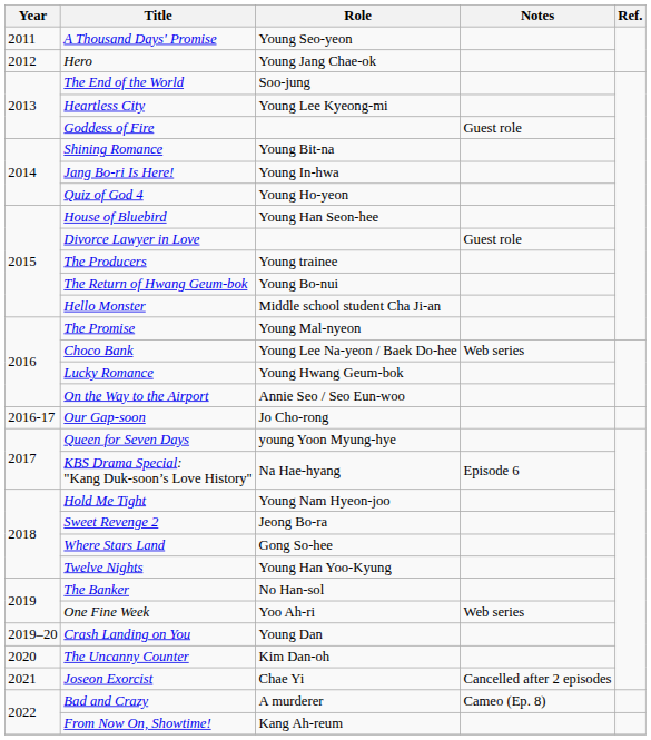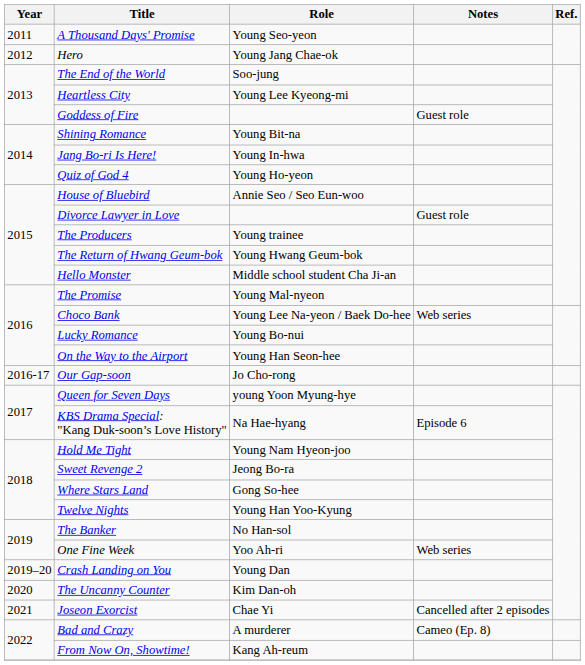 <table class="wikitable sortable">
 <tr>
 <th>Year</th>
 <th>Title</th>
 <th>Role</th>
 <th class="unsortable">Notes</th>
 <th class="unsortable">Ref.</th>
 </tr>
 <tr>
 <td>2011</td>
 <td><em><a href='#'>A Thousand Days' Promise</a></em></td>
 <td>Young Seo-yeon</td>
 <td></td>
 <td rowspan="2"></td>
 </tr>
 <tr>
 <td>2012</td>
 <td><em>Hero</em></td>
 <td>Young Jang Chae-ok</td>
 <td></td>
 </tr>
 <tr>
 <td rowspan="3">2013</td>
 <td><em><a href='#'>The End of the World</a></em></td>
 <td>Soo-jung</td>
 <td></td>
 <td rowspan=12></td>
 </tr>
 <tr>
 <td><em><a href='#'>Heartless City</a></em></td>
 <td>Young Lee Kyeong-mi</td>
 <td></td>
 </tr>
 <tr>
 <td><em><a href='#'>Goddess of Fire</a></em></td>
 <td></td>
 <td>Guest role</td>
 </tr>
 <tr>
 <td rowspan="3">2014</td>
 <td><em><a href='#'>Shining Romance</a></em></td>
 <td>Young Bit-na</td>
 <td></td>
 </tr>
 <tr>
 <td><em><a href='#'>Jang Bo-ri Is Here!</a></em></td>
 <td>Young In-hwa</td>
 <td></td>
 </tr>
 <tr>
 <td><em><a href='#'>Quiz of God 4</a></em></td>
 <td>Young Ho-yeon</td>
 <td></td>
 </tr>
 <tr>
 <td rowspan="5">2015</td>
 <td><em><a href='#'>House of Bluebird</a></em></td>
-<td>Young Han Seon-hee</td>
+<td>Annie Seo / Seo Eun-woo</td>
 <td></td>
 </tr>
 <tr>
 <td><em><a href='#'>Divorce Lawyer in Love</a></em></td>
 <td></td>
 <td>Guest role</td>
 </tr>
 <tr>
 <td><em><a href='#'>The Producers</a></em></td>
 <td>Young trainee</td>
 <td></td>
 </tr>
 <tr>
 <td><em><a href='#'>The Return of Hwang Geum-bok</a></em></td>
-<td>Young Bo-nui</td>
+<td>Young Hwang Geum-bok</td>
 <td></td>
 </tr>
 <tr>
 <td><em><a href='#'>Hello Monster</a></em></td>
 <td>Middle school student Cha Ji-an</td>
 <td></td>
 </tr>
 <tr>
 <td rowspan="4">2016</td>
 <td><em><a href='#'>The Promise</a></em></td>
 <td>Young Mal-nyeon</td>
 <td></td>
 </tr>
 <tr>
 <td><em><a href='#'>Choco Bank</a></em></td>
 <td>Young Lee Na-yeon / Baek Do-hee</td>
 <td>Web series</td>
 <td rowspan=3></td>
 </tr>
 <tr>
 <td><em><a href='#'>Lucky Romance</a></em></td>
-<td>Young Hwang Geum-bok</td>
+<td>Young Bo-nui</td>
 <td></td>
 </tr>
 <tr>
 <td><em><a href='#'>On the Way to the Airport</a></em></td>
-<td>Annie Seo / Seo Eun-woo</td>
+<td>Young Han Seon-hee</td>
 <td></td>
 </tr>
 <tr>
 <td>2016-17</td>
 <td><em><a href='#'>Our Gap-soon</a></em></td>
 <td>Jo Cho-rong</td>
 <td></td>
 <td></td>
 </tr>
 <tr>
 <td rowspan="2">2017</td>
 <td><em><a href='#'>Queen for Seven Days</a></em></td>
 <td>young Yoon Myung-hye</td>
 <td></td>
 <td rowspan=11></td>
 </tr>
 <tr>
 <td><em><a href='#'>KBS Drama Special</a>:</em><br>"Kang Duk-soon’s Love History"</td>
 <td>Na Hae-hyang</td>
 <td>Episode 6</td>
 </tr>
 <tr>
 <td rowspan="4">2018</td>
 <td><em><a href='#'>Hold Me Tight</a></em></td>
 <td>Young Nam Hyeon-joo</td>
 <td></td>
 </tr>
 <tr>
 <td><em><a href='#'>Sweet Revenge 2</a></em></td>
 <td>Jeong Bo-ra</td>
 <td></td>
 </tr>
 <tr>
 <td><em><a href='#'>Where Stars Land</a></em></td>
 <td>Gong So-hee</td>
 <td></td>
 </tr>
 <tr>
 <td><em><a href='#'>Twelve Nights</a></em></td>
 <td>Young Han Yoo-Kyung</td>
 <td></td>
 </tr>
 <tr>
 <td rowspan="2">2019</td>
 <td><em><a href='#'>The Banker</a></em></td>
 <td>No Han-sol</td>
 <td></td>
 </tr>
 <tr>
 <td><em>One Fine Week</em></td>
 <td>Yoo Ah-ri</td>
 <td>Web series</td>
 </tr>
 <tr>
 <td>2019–20</td>
 <td><em><a href='#'>Crash Landing on You</a></em></td>
 <td>Young Dan</td>
 <td></td>
 </tr>
 <tr>
 <td>2020</td>
 <td><em><a href='#'>The Uncanny Counter</a></em></td>
 <td>Kim Dan-oh</td>
 <td></td>
 </tr>
 <tr>
 <td>2021</td>
 <td><em><a href='#'>Joseon Exorcist</a></em></td>
 <td>Chae Yi</td>
 <td>Cancelled after 2 episodes</td>
 </tr>
 <tr>
 <td rowspan="2">2022</td>
 <td><em><a href='#'>Bad and Crazy</a></em></td>
 <td>A murderer</td>
 <td>Cameo (Ep. 8)</td>
 <td></td>
 </tr>
 <tr>
 <td><em><a href='#'>From Now On, Showtime!</a></em></td>
 <td>Kang Ah-reum</td>
 <td></td>
 <td></td>
 </tr>
 <tr>
 </tr>
 </table>
